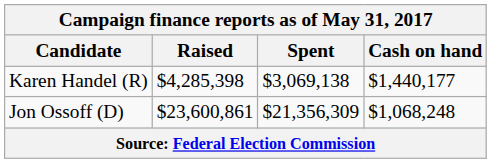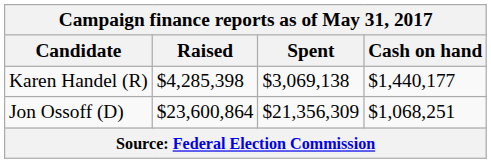 <table class="wikitable sortable">
 <tr>
 <th colspan=4>Campaign finance reports as of May 31, 2017</th>
 </tr>
 <tr style="text-align:center;">
 <th>Candidate</th>
 <th>Raised</th>
 <th>Spent</th>
 <th>Cash on hand</th>
 </tr>
 <tr>
 <td>Karen Handel (R)</td>
 <td>$4,285,398</td>
 <td>$3,069,138</td>
 <td>$1,440,177</td>
 </tr>
 <tr>
 <td>Jon Ossoff (D)</td>
-<td>$23,600,861</td>
+<td>$23,600,864</td>
 <td>$21,356,309</td>
-<td>$1,068,248</td>
+<td>$1,068,251</td>
 </tr>
 <tr>
 <th colspan="4"><small>Source: <a href='#'>Federal Election Commission</a></small></th>
 </tr>
 </table>
